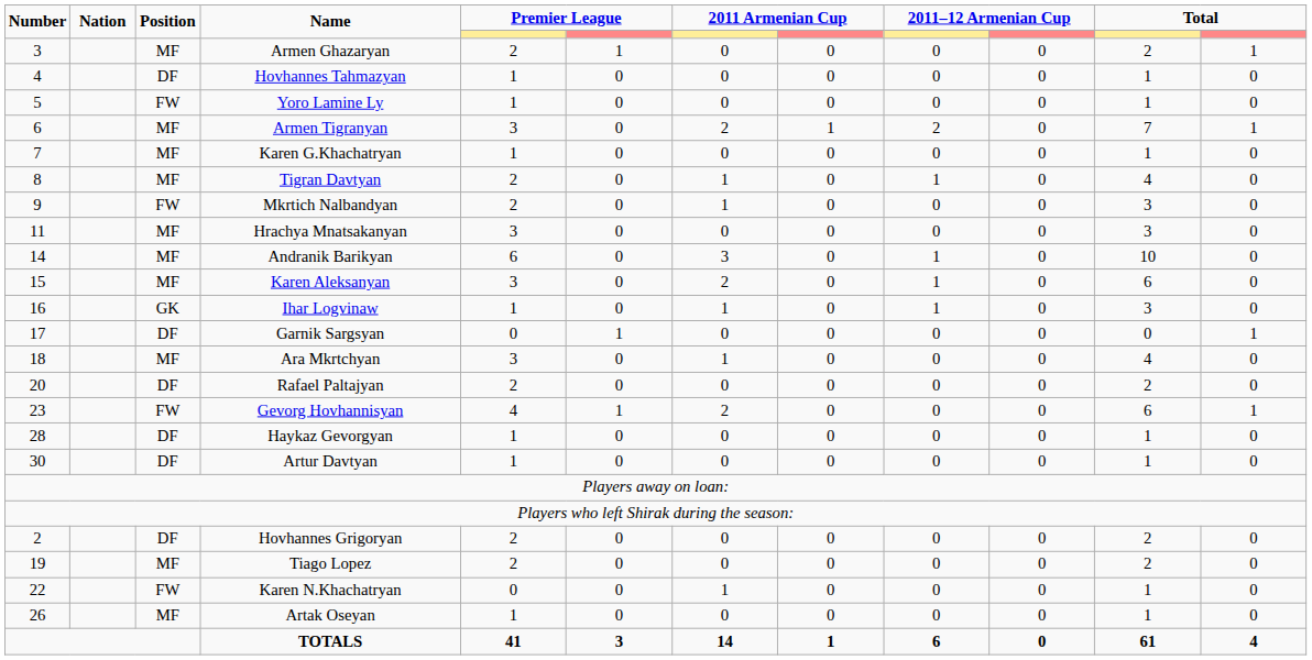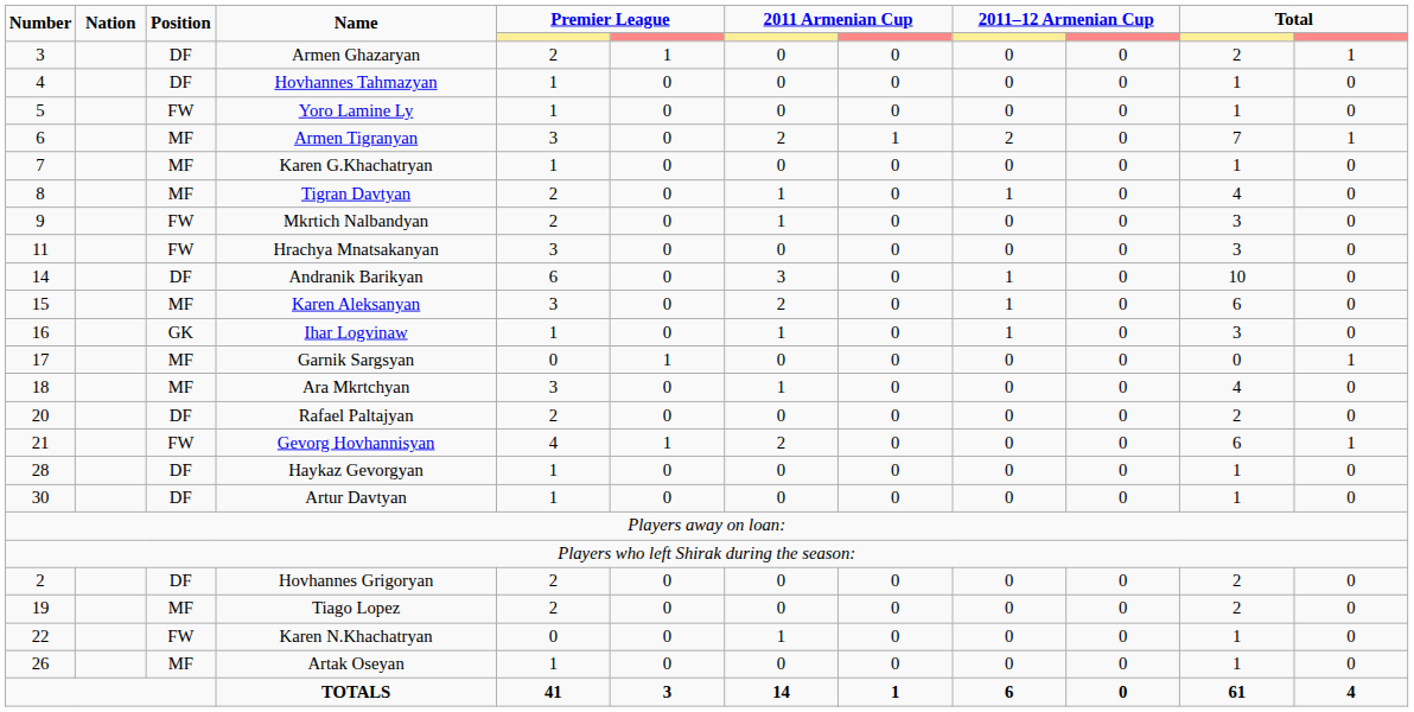 <table class="wikitable" style="text-align:center;">
 <tr>
 <td rowspan="2"  style="width:5%; text-align:center;"><strong>Number</strong></td>
 <td rowspan="2"  style="width:5%; text-align:center;"><strong>Nation</strong></td>
 <td rowspan="2"  style="width:5%; text-align:center;"><strong>Position</strong></td>
 <td rowspan="2"  style="width:20%; text-align:center;"><strong>Name</strong></td>
 <td colspan="2" style="text-align:center;"><strong><a href='#'>Premier League</a></strong></td>
 <td colspan="2" style="text-align:center;"><strong><a href='#'>2011 Armenian Cup</a></strong></td>
 <td colspan="2" style="text-align:center;"><strong><a href='#'>2011–12 Armenian Cup</a></strong></td>
 <td colspan="2" style="text-align:center;"><strong>Total</strong></td>
 </tr>
 <tr>
 <th style="width:60px; background:#fe9;"></th>
 <th style="width:60px; background:#ff8888;"></th>
 <th style="width:60px; background:#fe9;"></th>
 <th style="width:60px; background:#ff8888;"></th>
 <th style="width:60px; background:#fe9;"></th>
 <th style="width:60px; background:#ff8888;"></th>
 <th style="width:60px; background:#fe9;"></th>
 <th style="width:60px; background:#ff8888;"></th>
 </tr>
 <tr>
 <td>3</td>
 <td></td>
-<td>MF</td>
+<td>DF</td>
 <td>Armen Ghazaryan</td>
 <td>2</td>
 <td>1</td>
 <td>0</td>
 <td>0</td>
 <td>0</td>
 <td>0</td>
 <td>2</td>
 <td>1</td>
 </tr>
 <tr>
 <td>4</td>
 <td></td>
 <td>DF</td>
 <td><a href='#'>Hovhannes Tahmazyan</a></td>
 <td>1</td>
 <td>0</td>
 <td>0</td>
 <td>0</td>
 <td>0</td>
 <td>0</td>
 <td>1</td>
 <td>0</td>
 </tr>
 <tr>
 <td>5</td>
 <td></td>
 <td>FW</td>
 <td><a href='#'>Yoro Lamine Ly</a></td>
 <td>1</td>
 <td>0</td>
 <td>0</td>
 <td>0</td>
 <td>0</td>
 <td>0</td>
 <td>1</td>
 <td>0</td>
 </tr>
 <tr>
 <td>6</td>
 <td></td>
 <td>MF</td>
 <td><a href='#'>Armen Tigranyan</a></td>
 <td>3</td>
 <td>0</td>
 <td>2</td>
 <td>1</td>
 <td>2</td>
 <td>0</td>
 <td>7</td>
 <td>1</td>
 </tr>
 <tr>
 <td>7</td>
 <td></td>
 <td>MF</td>
 <td>Karen G.Khachatryan</td>
 <td>1</td>
 <td>0</td>
 <td>0</td>
 <td>0</td>
 <td>0</td>
 <td>0</td>
 <td>1</td>
 <td>0</td>
 </tr>
 <tr>
 <td>8</td>
 <td></td>
 <td>MF</td>
 <td><a href='#'>Tigran Davtyan</a></td>
 <td>2</td>
 <td>0</td>
 <td>1</td>
 <td>0</td>
 <td>1</td>
 <td>0</td>
 <td>4</td>
 <td>0</td>
 </tr>
 <tr>
 <td>9</td>
 <td></td>
 <td>FW</td>
 <td>Mkrtich Nalbandyan</td>
 <td>2</td>
 <td>0</td>
 <td>1</td>
 <td>0</td>
 <td>0</td>
 <td>0</td>
 <td>3</td>
 <td>0</td>
 </tr>
 <tr>
 <td>11</td>
 <td></td>
-<td>MF</td>
+<td>FW</td>
 <td>Hrachya Mnatsakanyan</td>
 <td>3</td>
 <td>0</td>
 <td>0</td>
 <td>0</td>
 <td>0</td>
 <td>0</td>
 <td>3</td>
 <td>0</td>
 </tr>
 <tr>
 <td>14</td>
 <td></td>
-<td>MF</td>
+<td>DF</td>
 <td>Andranik Barikyan</td>
 <td>6</td>
 <td>0</td>
 <td>3</td>
 <td>0</td>
 <td>1</td>
 <td>0</td>
 <td>10</td>
 <td>0</td>
 </tr>
 <tr>
 <td>15</td>
 <td></td>
 <td>MF</td>
 <td><a href='#'>Karen Aleksanyan</a></td>
 <td>3</td>
 <td>0</td>
 <td>2</td>
 <td>0</td>
 <td>1</td>
 <td>0</td>
 <td>6</td>
 <td>0</td>
 </tr>
 <tr>
 <td>16</td>
 <td></td>
 <td>GK</td>
 <td><a href='#'>Ihar Logvinaw</a></td>
 <td>1</td>
 <td>0</td>
 <td>1</td>
 <td>0</td>
 <td>1</td>
 <td>0</td>
 <td>3</td>
 <td>0</td>
 </tr>
 <tr>
 <td>17</td>
 <td></td>
-<td>DF</td>
+<td>MF</td>
 <td>Garnik Sargsyan</td>
 <td>0</td>
 <td>1</td>
 <td>0</td>
 <td>0</td>
 <td>0</td>
 <td>0</td>
 <td>0</td>
 <td>1</td>
 </tr>
 <tr>
 <td>18</td>
 <td></td>
 <td>MF</td>
 <td>Ara Mkrtchyan</td>
 <td>3</td>
 <td>0</td>
 <td>1</td>
 <td>0</td>
 <td>0</td>
 <td>0</td>
 <td>4</td>
 <td>0</td>
 </tr>
 <tr>
 <td>20</td>
 <td></td>
 <td>DF</td>
 <td>Rafael Paltajyan</td>
 <td>2</td>
 <td>0</td>
 <td>0</td>
 <td>0</td>
 <td>0</td>
 <td>0</td>
 <td>2</td>
 <td>0</td>
 </tr>
 <tr>
-<td>23</td>
+<td>21</td>
 <td></td>
 <td>FW</td>
 <td><a href='#'>Gevorg Hovhannisyan</a></td>
 <td>4</td>
 <td>1</td>
 <td>2</td>
 <td>0</td>
 <td>0</td>
 <td>0</td>
 <td>6</td>
 <td>1</td>
 </tr>
 <tr>
 <td>28</td>
 <td></td>
 <td>DF</td>
 <td>Haykaz Gevorgyan</td>
 <td>1</td>
 <td>0</td>
 <td>0</td>
 <td>0</td>
 <td>0</td>
 <td>0</td>
 <td>1</td>
 <td>0</td>
 </tr>
 <tr>
 <td>30</td>
 <td></td>
 <td>DF</td>
 <td>Artur Davtyan</td>
 <td>1</td>
 <td>0</td>
 <td>0</td>
 <td>0</td>
 <td>0</td>
 <td>0</td>
 <td>1</td>
 <td>0</td>
 </tr>
 <tr>
 <td colspan="14"><em>Players away on loan:</em></td>
 </tr>
 <tr>
 <td colspan="14"><em>Players who left Shirak during the season:</em></td>
 </tr>
 <tr>
 <td>2</td>
 <td></td>
 <td>DF</td>
 <td>Hovhannes Grigoryan</td>
 <td>2</td>
 <td>0</td>
 <td>0</td>
 <td>0</td>
 <td>0</td>
 <td>0</td>
 <td>2</td>
 <td>0</td>
 </tr>
 <tr>
 <td>19</td>
 <td></td>
 <td>MF</td>
 <td>Tiago Lopez</td>
 <td>2</td>
 <td>0</td>
 <td>0</td>
 <td>0</td>
 <td>0</td>
 <td>0</td>
 <td>2</td>
 <td>0</td>
 </tr>
 <tr>
 <td>22</td>
 <td></td>
 <td>FW</td>
 <td>Karen N.Khachatryan</td>
 <td>0</td>
 <td>0</td>
 <td>1</td>
 <td>0</td>
 <td>0</td>
 <td>0</td>
 <td>1</td>
 <td>0</td>
 </tr>
 <tr>
 <td>26</td>
 <td></td>
 <td>MF</td>
 <td>Artak Oseyan</td>
 <td>1</td>
 <td>0</td>
 <td>0</td>
 <td>0</td>
 <td>0</td>
 <td>0</td>
 <td>1</td>
 <td>0</td>
 </tr>
 <tr>
 <td colspan="3"></td>
 <td><strong>TOTALS</strong></td>
 <td><strong>41</strong></td>
 <td><strong>3</strong></td>
 <td><strong>14</strong></td>
 <td><strong>1</strong></td>
 <td><strong>6</strong></td>
 <td><strong>0</strong></td>
 <td><strong>61</strong></td>
 <td><strong>4</strong></td>
 </tr>
 </table>
